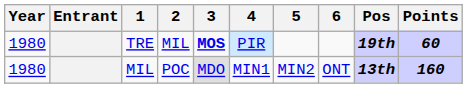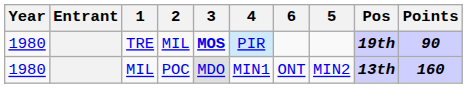 <table class="wikitable" style="text-align:center; font-size:90%">
 <tr>
 <th>Year</th>
 <th>Entrant</th>
 <th>1</th>
 <th>2</th>
 <th>3</th>
 <th>4</th>
+<th>6</th>
 <th>5</th>
-<th>6</th>
 <th>Pos</th>
 <th>Points</th>
 </tr>
 <tr>
 <td><a href='#'>1980</a></td>
 <th></th>
 <td><a href='#'>TRE</a></td>
 <td><a href='#'>MIL</a></td>
 <td><strong><a href='#'>MOS</a></strong></td>
 <td style="background:#CFEAFF;"><a href='#'>PIR</a><br></td>
 <td></td>
 <td></td>
 <td style="background:#CFCFFF;"><strong><em>19th</em></strong></td>
-<td style="background:#CFCFFF;"><strong><em>60</em></strong></td>
+<td style="background:#CFCFFF;"><strong><em>90</em></strong></td>
 </tr>
 <tr>
 <td><a href='#'>1980</a></td>
 <th></th>
 <td><a href='#'>MIL</a></td>
 <td><a href='#'>POC</a></td>
 <td style="background:#DFDFDF;"><a href='#'>MDO</a><br></td>
 <td><a href='#'>MIN1</a></td>
+<td><a href='#'>ONT</a></td>
 <td><a href='#'>MIN2</a></td>
-<td><a href='#'>ONT</a></td>
 <td style="background:#CFCFFF;"><strong><em>13th</em></strong></td>
 <td style="background:#CFCFFF;"><strong><em>160</em></strong></td>
 </tr>
 </table>
